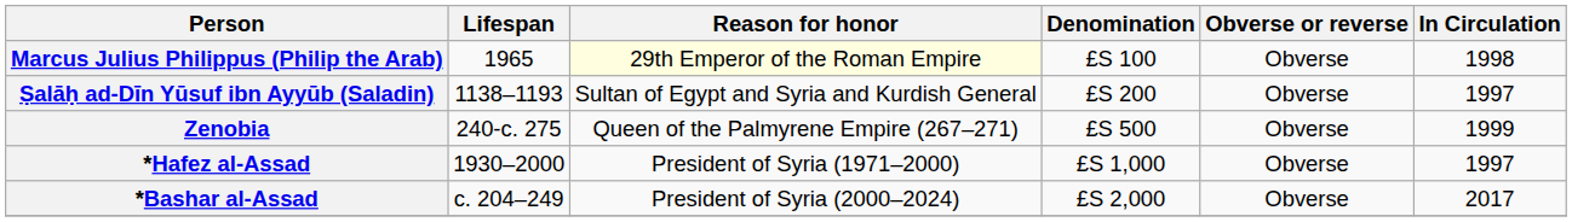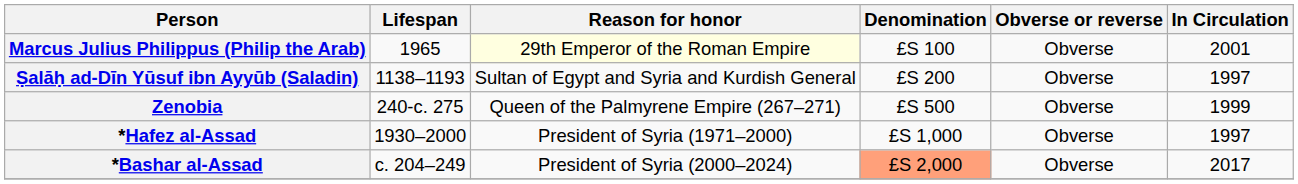 <table class="wikitable" style="font-size: 95%; text-align:center;">
 <tr>
 <th>Person</th>
 <th>Lifespan</th>
 <th>Reason for honor</th>
 <th>Denomination</th>
 <th>Obverse or reverse</th>
 <th>In Circulation</th>
 </tr>
 <tr>
 <th><a href='#'>Marcus Julius Philippus (Philip the Arab)</a></th>
 <td>1965</td>
 <td style="background: lightyellow;">29th Emperor of the Roman Empire</td>
 <td>£S 100</td>
 <td>Obverse</td>
-<td>1998</td>
+<td>2001</td>
 </tr>
 <tr>
 <th><a href='#'>Ṣalāḥ ad-Dīn Yūsuf ibn Ayyūb (Saladin)</a></th>
 <td>1138–1193</td>
 <td>Sultan of Egypt and Syria and Kurdish General</td>
 <td>£S 200</td>
 <td>Obverse</td>
 <td>1997</td>
 </tr>
 <tr>
 <th><a href='#'>Zenobia</a></th>
 <td>240-c. 275</td>
 <td>Queen of the Palmyrene Empire (267–271)</td>
 <td>£S 500</td>
 <td>Obverse</td>
 <td>1999</td>
 </tr>
 <tr>
 <th>*<a href='#'>Hafez al-Assad</a></th>
 <td>1930–2000</td>
 <td>President of Syria (1971–2000)</td>
 <td>£S 1,000</td>
 <td>Obverse</td>
 <td>1997</td>
 </tr>
 <tr>
 <th>*<a href='#'>Bashar al-Assad</a></th>
 <td>c. 204–249</td>
 <td>President of Syria (2000–2024)</td>
-<td>£S 2,000</td>
+<td style="background: lightsalmon;">£S 2,000</td>
 <td>Obverse</td>
 <td>2017</td>
 </tr>
 <tr>
 </tr>
 </table>
